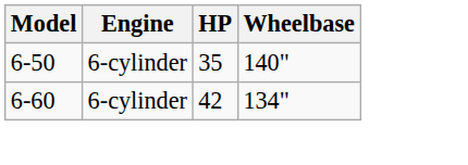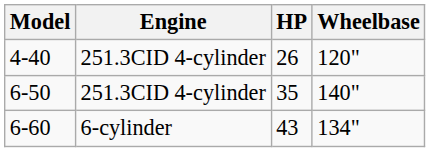 <table class="wikitable">
 <tr>
 <th>Model</th>
 <th>Engine</th>
 <th>HP</th>
 <th>Wheelbase</th>
 </tr>
 <tr>
+<td>4-40</td>
+<td>251.3CID 4-cylinder</td>
+<td>26</td>
+<td>120"</td>
+</tr>
+<tr>
 <td>6-50</td>
-<td>6-cylinder</td>
+<td>251.3CID 4-cylinder</td>
 <td>35</td>
 <td>140"</td>
 </tr>
 <tr>
 <td>6-60</td>
 <td>6-cylinder</td>
-<td>42</td>
+<td>43</td>
 <td>134"</td>
 </tr>
 </table>
